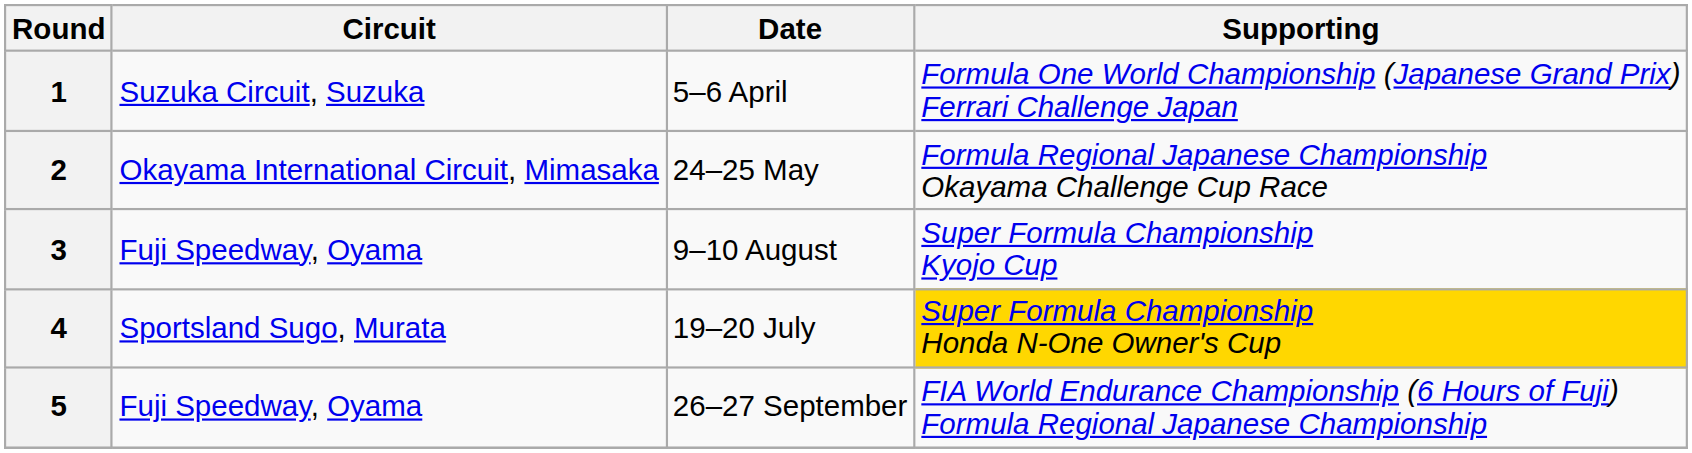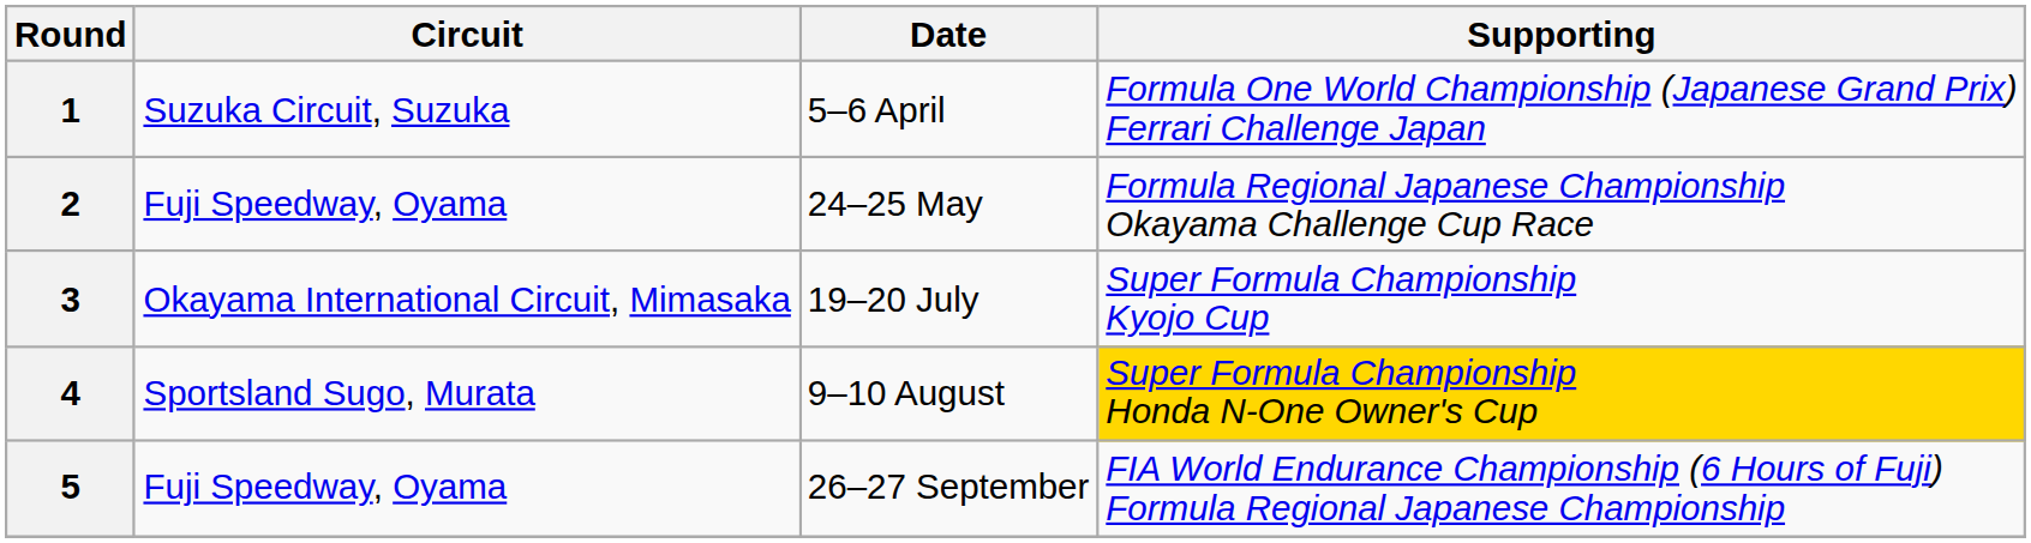 <table class="wikitable" style="font-size: 85%;">
 <tr>
 <th>Round</th>
 <th>Circuit</th>
 <th>Date</th>
 <th>Supporting</th>
 </tr>
 <tr>
 <th>1</th>
 <td> <a href='#'>Suzuka Circuit</a>, <a href='#'>Suzuka</a></td>
 <td>5–6 April</td>
 <td><em><a href='#'>Formula One World Championship</a> (<a href='#'>Japanese Grand Prix</a>)<br><a href='#'>Ferrari Challenge Japan</a></em></td>
 </tr>
 <tr>
 <th>2</th>
-<td> <a href='#'>Okayama International Circuit</a>, <a href='#'>Mimasaka</a></td>
+<td> <a href='#'>Fuji Speedway</a>, <a href='#'>Oyama</a></td>
 <td>24–25 May</td>
 <td><em><a href='#'>Formula Regional Japanese Championship</a><br>Okayama Challenge Cup Race</em></td>
 </tr>
 <tr>
 <th>3</th>
-<td> <a href='#'>Fuji Speedway</a>, <a href='#'>Oyama</a></td>
-<td>9–10 August</td>
+<td> <a href='#'>Okayama International Circuit</a>, <a href='#'>Mimasaka</a></td>
+<td>19–20 July</td>
 <td><em><a href='#'>Super Formula Championship</a><br><a href='#'>Kyojo Cup</a></em></td>
 </tr>
 <tr>
 <th>4</th>
 <td> <a href='#'>Sportsland Sugo</a>, <a href='#'>Murata</a></td>
-<td>19–20 July</td>
+<td>9–10 August</td>
 <td style="background: gold;"><em><a href='#'>Super Formula Championship</a><br>Honda N-One Owner's Cup</em></td>
 </tr>
 <tr>
 <th>5</th>
 <td> <a href='#'>Fuji Speedway</a>, <a href='#'>Oyama</a></td>
 <td>26–27 September</td>
 <td><em><a href='#'>FIA World Endurance Championship</a> (<a href='#'>6 Hours of Fuji</a>)<br><a href='#'>Formula Regional Japanese Championship</a></em></td>
 </tr>
 <tr>
 </tr>
 </table>
